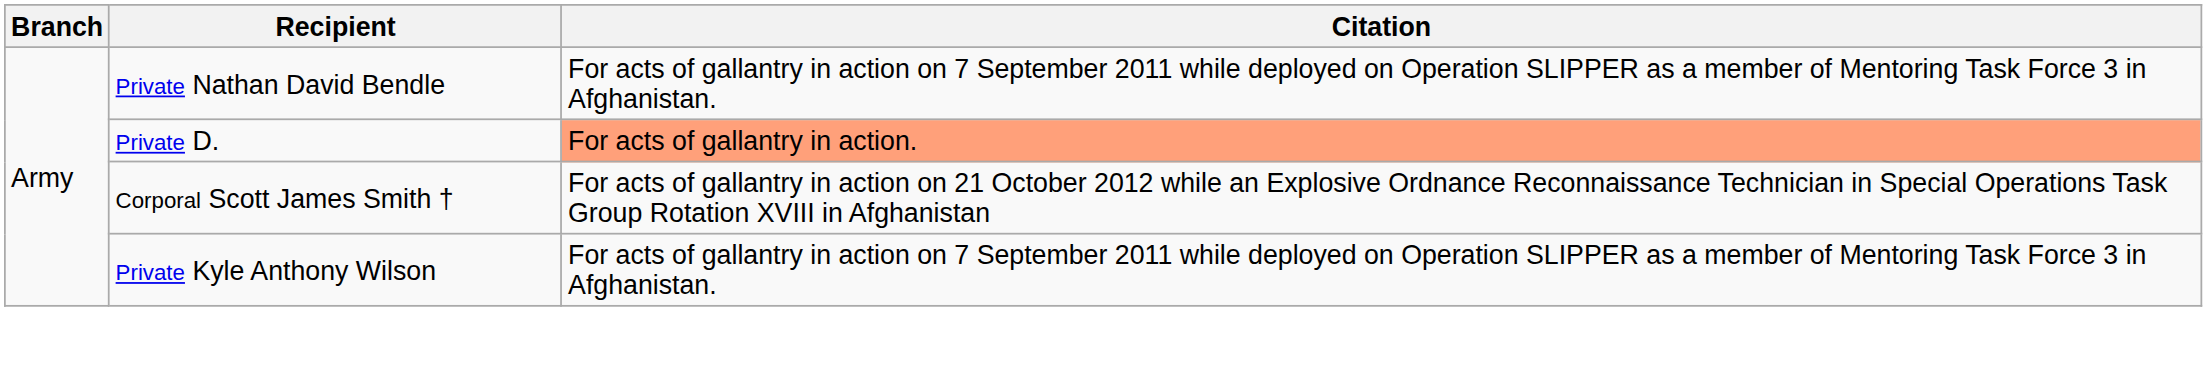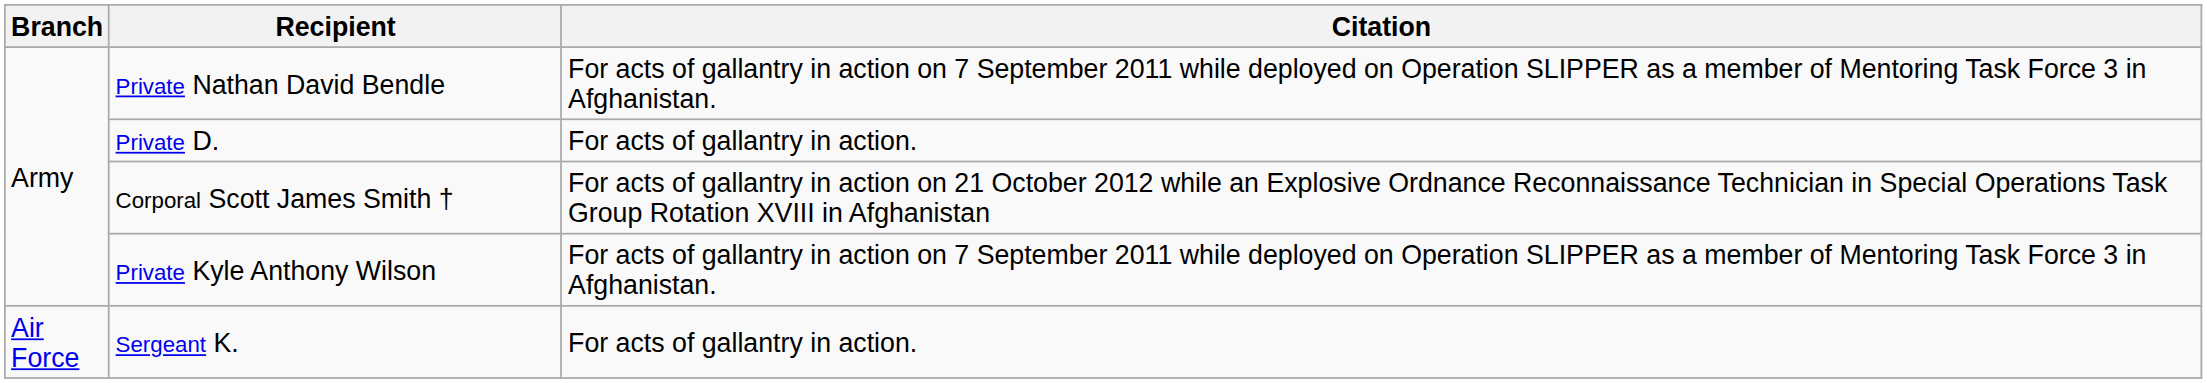 <table class="wikitable" style="font-size:95%;">
 <tr>
 <th scope="col" width="50">Branch</th>
 <th scope="col" width="250">Recipient</th>
 <th>Citation</th>
 </tr>
 <tr>
 <td rowspan="4">Army</td>
 <td><small><a href='#'>Private</a></small> Nathan David Bendle</td>
 <td>For acts of gallantry in action on 7  September 2011 while deployed on Operation SLIPPER as a member of Mentoring Task Force 3 in Afghanistan.</td>
 </tr>
 <tr>
 <td><small><a href='#'>Private</a></small> D.</td>
-<td style="background: lightsalmon;">For acts of gallantry in action.</td>
+<td>For acts of gallantry in action.</td>
 </tr>
 <tr>
 <td><small>Corporal</small> Scott James Smith †</td>
 <td>For acts of gallantry in action on 21 October 2012 while an Explosive Ordnance Reconnaissance Technician in Special Operations Task Group Rotation XVIII in Afghanistan</td>
 </tr>
 <tr>
 <td><small><a href='#'>Private</a></small> Kyle Anthony Wilson</td>
 <td>For acts of gallantry in action on 7  September 2011 while deployed on Operation SLIPPER as a member of Mentoring Task Force 3 in Afghanistan.</td>
 </tr>
+<tr>
+<td rowspan="1"><a href='#'>Air Force</a></td>
+<td><small><a href='#'>Sergeant</a></small> K.</td>
+<td>For acts of gallantry in action.</td>
+</tr>
 </table>
